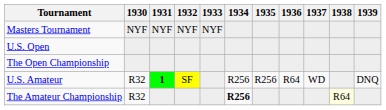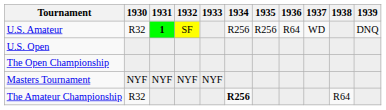 <table class="wikitable" style="font-size:95%;text-align:center;">
 <tr>
 <th>Tournament</th>
 <th>1930</th>
 <th>1931</th>
 <th>1932</th>
 <th>1933</th>
 <th>1934</th>
 <th>1935</th>
 <th>1936</th>
 <th>1937</th>
 <th>1938</th>
 <th>1939</th>
 </tr>
 <tr>
-<td align=left><a href='#'>Masters Tournament</a></td>
-<td style="background:#eeeeee;">NYF</td>
-<td style="background:#eeeeee;">NYF</td>
-<td style="background:#eeeeee;">NYF</td>
-<td style="background:#eeeeee;">NYF</td>
+<td align=left><a href='#'>U.S. Amateur</a></td>
+<td>R32</td>
+<td style="background:lime;"><strong>1</strong></td>
+<td style="background:yellow;">SF</td>
 <td style="background:#eeeeee;"></td>
+<td>R256</td>
+<td>R256</td>
+<td>R64</td>
+<td>WD</td>
 <td style="background:#eeeeee;"></td>
-<td style="background:#eeeeee;"></td>
-<td style="background:#eeeeee;"></td>
-<td style="background:#eeeeee;"></td>
-<td style="background:#eeeeee;"></td>
+<td>DNQ</td>
 </tr>
 <tr>
 <td align=left><a href='#'>U.S. Open</a></td>
 <td style="background:#eeeeee;"></td>
 <td style="background:#eeeeee;"></td>
 <td style="background:#eeeeee;"></td>
 <td style="background:#eeeeee;"></td>
 <td style="background:#eeeeee;"></td>
 <td style="background:#eeeeee;"></td>
 <td style="background:#eeeeee;"></td>
 <td style="background:#eeeeee;"></td>
 <td style="background:#eeeeee;"></td>
 <td style="background:#eeeeee;"></td>
 </tr>
 <tr>
 <td align=left><a href='#'>The Open Championship</a></td>
 <td style="background:#eeeeee;"></td>
 <td style="background:#eeeeee;"></td>
 <td style="background:#eeeeee;"></td>
 <td style="background:#eeeeee;"></td>
 <td style="background:#eeeeee;"></td>
 <td style="background:#eeeeee;"></td>
 <td style="background:#eeeeee;"></td>
 <td style="background:#eeeeee;"></td>
 <td style="background:#eeeeee;"></td>
 <td style="background:#eeeeee;"></td>
 </tr>
 <tr>
-<td align=left><a href='#'>U.S. Amateur</a></td>
-<td>R32</td>
-<td style="background:lime;"><strong>1</strong></td>
-<td style="background:yellow;">SF</td>
+<td align=left><a href='#'>Masters Tournament</a></td>
+<td style="background:#eeeeee;">NYF</td>
+<td style="background:#eeeeee;">NYF</td>
+<td style="background:#eeeeee;">NYF</td>
+<td style="background:#eeeeee;">NYF</td>
 <td style="background:#eeeeee;"></td>
-<td>R256</td>
-<td>R256</td>
-<td>R64</td>
-<td>WD</td>
 <td style="background:#eeeeee;"></td>
-<td>DNQ</td>
+<td style="background:#eeeeee;"></td>
+<td style="background:#eeeeee;"></td>
+<td style="background:#eeeeee;"></td>
+<td style="background:#eeeeee;"></td>
 </tr>
 <tr>
 <td align=left><a href='#'>The Amateur Championship</a></td>
 <td>R32</td>
 <td style="background:#eeeeee;"></td>
 <td style="background:#eeeeee;"></td>
 <td style="background:#eeeeee;"></td>
 <td><strong>R256</strong></td>
 <td style="background:#eeeeee;"></td>
 <td style="background:#eeeeee;"></td>
 <td style="background:#eeeeee;"></td>
-<td style="background: lightyellow;">R64</td>
+<td>R64</td>
 <td style="background:#eeeeee;"></td>
 </tr>
 </table>
